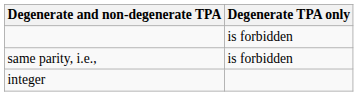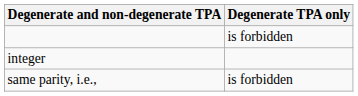 <table class="wikitable">
 <tr>
 <th>Degenerate and non-degenerate TPA</th>
 <th>Degenerate TPA only</th>
 </tr>
 <tr>
 <td></td>
 <td> is forbidden</td>
 </tr>
 <tr>
+<td> integer</td>
+<td></td>
+</tr>
+<tr>
 <td>same parity, i.e.,<br></td>
 <td> is forbidden</td>
 </tr>
-<tr>
-<td> integer</td>
-<td></td>
-</tr>
 </table>
